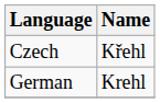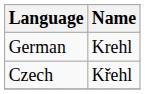 <table class="wikitable">
 <tr>
 <th>Language</th>
 <th>Name</th>
 </tr>
 <tr>
+<td>German</td>
+<td>Krehl</td>
+</tr>
+<tr>
 <td>Czech</td>
 <td>Křehl</td>
 </tr>
 <tr>
-<td>German</td>
-<td>Krehl</td>
-</tr>
-<tr>
 </tr>
 </table>
